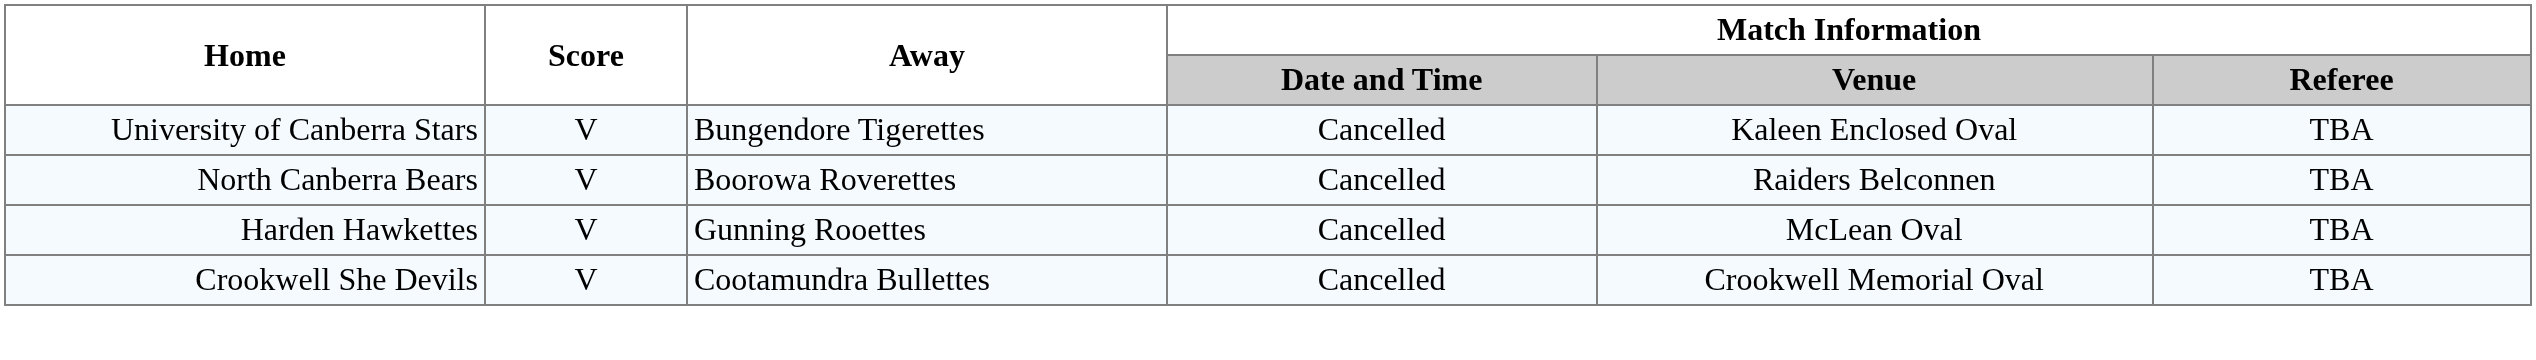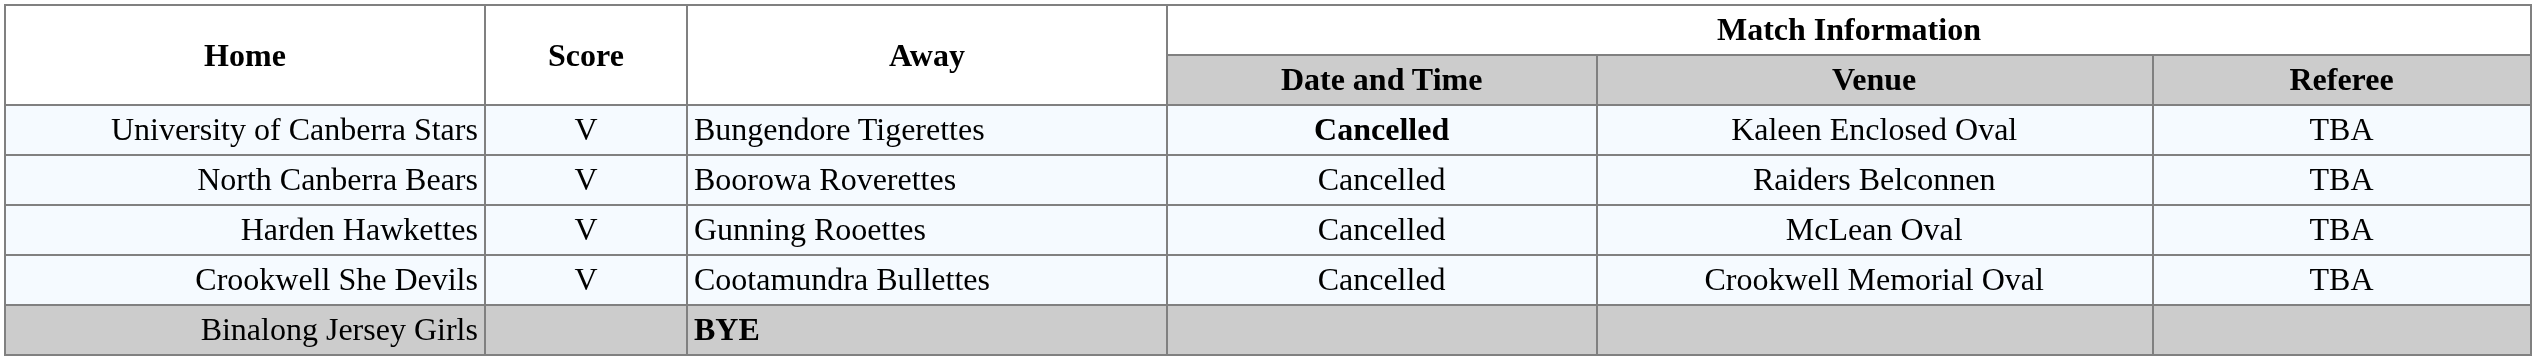 <table border="1" cellpadding="3" cellspacing="0" width="100%" style="border-collapse:collapse;  text-align:center;">
 <tr>
 <th rowspan="2" width="19%">Home</th>
 <th rowspan="2" width="8%">Score</th>
 <th rowspan="2" width="19%">Away</th>
 <th colspan="3">Match Information</th>
 </tr>
 <tr style="background:#CCCCCC">
 <th width="17%">Date and Time</th>
 <th width="22%">Venue</th>
 <th width="50%">Referee</th>
 </tr>
 <tr style="text-align:center; background:#f5faff;">
 <td align="right">University of Canberra Stars </td>
 <td>V</td>
 <td align="left"> Bungendore Tigerettes</td>
-<td>Cancelled</td>
+<td><strong>Cancelled</strong></td>
 <td>Kaleen Enclosed Oval</td>
 <td>TBA</td>
 </tr>
 <tr style="text-align:center; background:#f5faff;">
 <td align="right">North Canberra Bears </td>
 <td>V</td>
 <td align="left"> Boorowa Roverettes</td>
 <td>Cancelled</td>
 <td>Raiders Belconnen</td>
 <td>TBA</td>
 </tr>
 <tr style="text-align:center; background:#f5faff;">
 <td align="right">Harden Hawkettes </td>
 <td>V</td>
 <td align="left"> Gunning Rooettes</td>
 <td>Cancelled</td>
 <td>McLean Oval</td>
 <td>TBA</td>
 </tr>
 <tr style="text-align:center; background:#f5faff;">
 <td align="right">Crookwell She Devils </td>
 <td>V</td>
 <td align="left"> Cootamundra Bullettes</td>
 <td>Cancelled</td>
 <td>Crookwell Memorial Oval</td>
 <td>TBA</td>
 </tr>
+<tr style="text-align:center; background:#CCCCCC;">
+<td align="right">Binalong Jersey Girls </td>
+<td></td>
+<td align="left"><strong>BYE</strong></td>
+<td></td>
+<td></td>
+<td></td>
+</tr>
 </table>
